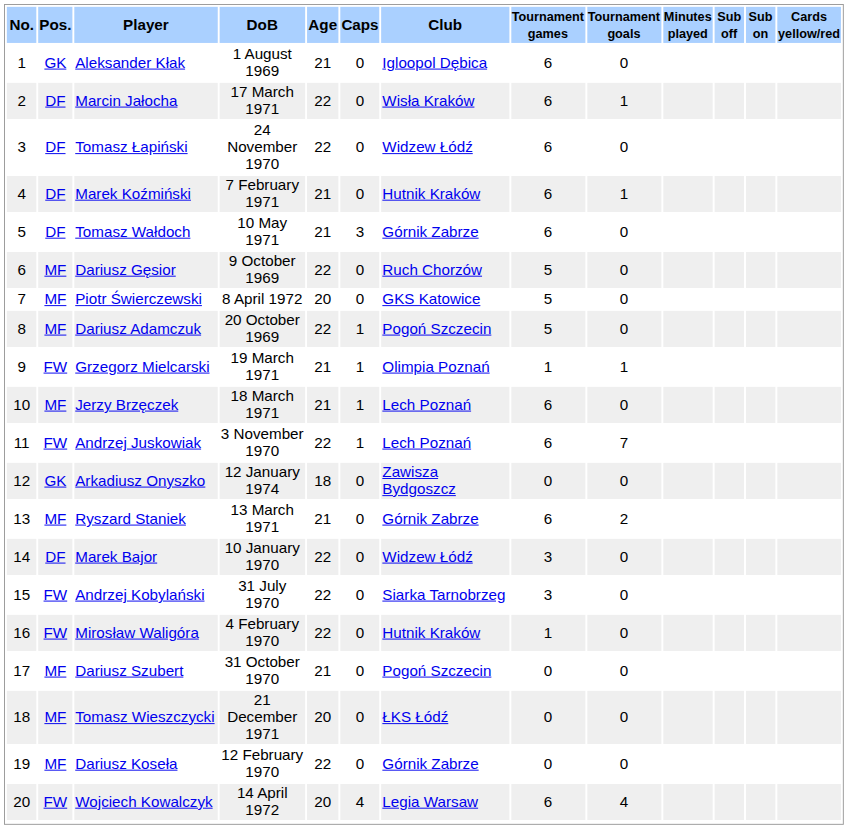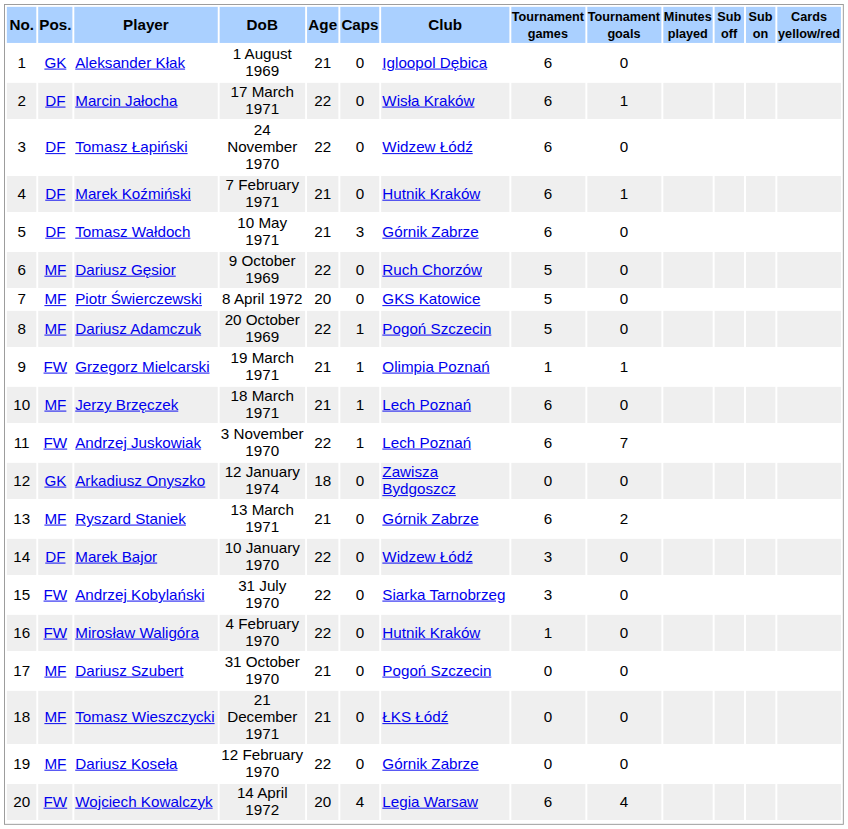 <table border="0" width="100%" style="border: 1px solid #999; background-color:#FFFFFF; text-align:center">
 <tr align="center" bgcolor="#AAD0FF">
 <th width=4%>No.</th>
 <th width=4%>Pos.</th>
 <th width=23%>Player</th>
 <th width=12%>DoB</th>
 <th width=4%>Age</th>
 <th width=4%>Caps</th>
 <th width=21%>Club</th>
 <th width=6%><small>Tournament<br>games</small></th>
 <th width=6%><small>Tournament<br>goals</small></th>
 <th width=4%><small>Minutes<br>played</small></th>
 <th width=4%><small>Sub off</small></th>
 <th width=4%><small>Sub on</small></th>
 <th width=4%><small>Cards<br>yellow/red</small></th>
 </tr>
 <tr>
 <td>1</td>
 <td><a href='#'>GK</a></td>
 <td align="left"><a href='#'>Aleksander Kłak</a></td>
 <td>1 August 1969</td>
 <td>21</td>
 <td>0</td>
 <td align="left"> <a href='#'>Igloopol Dębica</a></td>
 <td>6</td>
 <td>0</td>
 <td></td>
 <td></td>
 <td></td>
 <td></td>
 </tr>
 <tr bgcolor="#EFEFEF">
 <td>2</td>
 <td><a href='#'>DF</a></td>
 <td align="left"><a href='#'>Marcin Jałocha</a></td>
 <td>17 March 1971</td>
 <td>22</td>
 <td>0</td>
 <td align="left"> <a href='#'>Wisła Kraków</a></td>
 <td>6</td>
 <td>1</td>
 <td></td>
 <td></td>
 <td></td>
 <td></td>
 </tr>
 <tr>
 <td>3</td>
 <td><a href='#'>DF</a></td>
 <td align="left"><a href='#'>Tomasz Łapiński</a></td>
 <td>24 November 1970</td>
 <td>22</td>
 <td>0</td>
 <td align="left"> <a href='#'>Widzew Łódź</a></td>
 <td>6</td>
 <td>0</td>
 <td></td>
 <td></td>
 <td></td>
 <td></td>
 </tr>
 <tr bgcolor="#EFEFEF">
 <td>4</td>
 <td><a href='#'>DF</a></td>
 <td align="left"><a href='#'>Marek Koźmiński</a></td>
 <td>7 February 1971</td>
 <td>21</td>
 <td>0</td>
 <td align="left"> <a href='#'>Hutnik Kraków</a></td>
 <td>6</td>
 <td>1</td>
 <td></td>
 <td></td>
 <td></td>
 <td></td>
 </tr>
 <tr>
 <td>5</td>
 <td><a href='#'>DF</a></td>
 <td align="left"><a href='#'>Tomasz Wałdoch</a></td>
 <td>10 May 1971</td>
 <td>21</td>
 <td>3</td>
 <td align="left"> <a href='#'>Górnik Zabrze</a></td>
 <td>6</td>
 <td>0</td>
 <td></td>
 <td></td>
 <td></td>
 <td></td>
 </tr>
 <tr bgcolor="#EFEFEF">
 <td>6</td>
 <td><a href='#'>MF</a></td>
 <td align="left"><a href='#'>Dariusz Gęsior</a></td>
 <td>9 October 1969</td>
 <td>22</td>
 <td>0</td>
 <td align="left"> <a href='#'>Ruch Chorzów</a></td>
 <td>5</td>
 <td>0</td>
 <td></td>
 <td></td>
 <td></td>
 <td></td>
 </tr>
 <tr>
 <td>7</td>
 <td><a href='#'>MF</a></td>
 <td align="left"><a href='#'>Piotr Świerczewski</a></td>
 <td>8 April 1972</td>
 <td>20</td>
 <td>0</td>
 <td align="left"> <a href='#'>GKS Katowice</a></td>
 <td>5</td>
 <td>0</td>
 <td></td>
 <td></td>
 <td></td>
 <td></td>
 </tr>
 <tr bgcolor="#EFEFEF">
 <td>8</td>
 <td><a href='#'>MF</a></td>
 <td align="left"><a href='#'>Dariusz Adamczuk</a></td>
 <td>20 October 1969</td>
 <td>22</td>
 <td>1</td>
 <td align="left"> <a href='#'>Pogoń Szczecin</a></td>
 <td>5</td>
 <td>0</td>
 <td></td>
 <td></td>
 <td></td>
 <td></td>
 </tr>
 <tr>
 <td>9</td>
 <td><a href='#'>FW</a></td>
 <td align="left"><a href='#'>Grzegorz Mielcarski</a></td>
 <td>19 March 1971</td>
 <td>21</td>
 <td>1</td>
 <td align="left"> <a href='#'>Olimpia Poznań</a></td>
 <td>1</td>
 <td>1</td>
 <td></td>
 <td></td>
 <td></td>
 <td></td>
 </tr>
 <tr bgcolor="#EFEFEF">
 <td>10</td>
 <td><a href='#'>MF</a></td>
 <td align="left"><a href='#'>Jerzy Brzęczek</a></td>
 <td>18 March 1971</td>
 <td>21</td>
 <td>1</td>
 <td align="left"> <a href='#'>Lech Poznań</a></td>
 <td>6</td>
 <td>0</td>
 <td></td>
 <td></td>
 <td></td>
 <td></td>
 </tr>
 <tr>
 <td>11</td>
 <td><a href='#'>FW</a></td>
 <td align="left"><a href='#'>Andrzej Juskowiak</a></td>
 <td>3 November 1970</td>
 <td>22</td>
 <td>1</td>
 <td align="left"> <a href='#'>Lech Poznań</a></td>
 <td>6</td>
 <td>7</td>
 <td></td>
 <td></td>
 <td></td>
 <td></td>
 </tr>
 <tr bgcolor="#EFEFEF">
 <td>12</td>
 <td><a href='#'>GK</a></td>
 <td align="left"><a href='#'>Arkadiusz Onyszko</a></td>
 <td>12 January 1974</td>
 <td>18</td>
 <td>0</td>
 <td align="left"> <a href='#'>Zawisza Bydgoszcz</a></td>
 <td>0</td>
 <td>0</td>
 <td></td>
 <td></td>
 <td></td>
 <td></td>
 </tr>
 <tr>
 <td>13</td>
 <td><a href='#'>MF</a></td>
 <td align="left"><a href='#'>Ryszard Staniek</a></td>
 <td>13 March 1971</td>
 <td>21</td>
 <td>0</td>
 <td align="left"> <a href='#'>Górnik Zabrze</a></td>
 <td>6</td>
 <td>2</td>
 <td></td>
 <td></td>
 <td></td>
 <td></td>
 </tr>
 <tr bgcolor="#EFEFEF">
 <td>14</td>
 <td><a href='#'>DF</a></td>
 <td align="left"><a href='#'>Marek Bajor</a></td>
 <td>10 January 1970</td>
 <td>22</td>
 <td>0</td>
 <td align="left"> <a href='#'>Widzew Łódź</a></td>
 <td>3</td>
 <td>0</td>
 <td></td>
 <td></td>
 <td></td>
 <td></td>
 </tr>
 <tr>
 <td>15</td>
 <td><a href='#'>FW</a></td>
 <td align="left"><a href='#'>Andrzej Kobylański</a></td>
 <td>31 July 1970</td>
 <td>22</td>
 <td>0</td>
 <td align="left"> <a href='#'>Siarka Tarnobrzeg</a></td>
 <td>3</td>
 <td>0</td>
 <td></td>
 <td></td>
 <td></td>
 <td></td>
 </tr>
 <tr bgcolor="#EFEFEF">
 <td>16</td>
 <td><a href='#'>FW</a></td>
 <td align="left"><a href='#'>Mirosław Waligóra</a></td>
 <td>4 February 1970</td>
 <td>22</td>
 <td>0</td>
 <td align="left"> <a href='#'>Hutnik Kraków</a></td>
 <td>1</td>
 <td>0</td>
 <td></td>
 <td></td>
 <td></td>
 <td></td>
 </tr>
 <tr>
 <td>17</td>
 <td><a href='#'>MF</a></td>
 <td align="left"><a href='#'>Dariusz Szubert</a></td>
 <td>31 October 1970</td>
 <td>21</td>
 <td>0</td>
 <td align="left"> <a href='#'>Pogoń Szczecin</a></td>
 <td>0</td>
 <td>0</td>
 <td></td>
 <td></td>
 <td></td>
 <td></td>
 </tr>
 <tr bgcolor="#EFEFEF">
 <td>18</td>
 <td><a href='#'>MF</a></td>
 <td align="left"><a href='#'>Tomasz Wieszczycki</a></td>
 <td>21 December 1971</td>
-<td>20</td>
+<td>21</td>
 <td>0</td>
 <td align="left"> <a href='#'>ŁKS Łódź</a></td>
 <td>0</td>
 <td>0</td>
 <td></td>
 <td></td>
 <td></td>
 <td></td>
 </tr>
 <tr>
 <td>19</td>
 <td><a href='#'>MF</a></td>
 <td align="left"><a href='#'>Dariusz Koseła</a></td>
 <td>12 February 1970</td>
 <td>22</td>
 <td>0</td>
 <td align="left"> <a href='#'>Górnik Zabrze</a></td>
 <td>0</td>
 <td>0</td>
 <td></td>
 <td></td>
 <td></td>
 <td></td>
 </tr>
 <tr bgcolor="#EFEFEF">
 <td>20</td>
 <td><a href='#'>FW</a></td>
 <td align="left"><a href='#'>Wojciech Kowalczyk</a></td>
 <td>14 April 1972</td>
 <td>20</td>
 <td>4</td>
 <td align="left"> <a href='#'>Legia Warsaw</a></td>
 <td>6</td>
 <td>4</td>
 <td></td>
 <td></td>
 <td></td>
 <td></td>
 </tr>
 <tr>
 </tr>
 </table>
